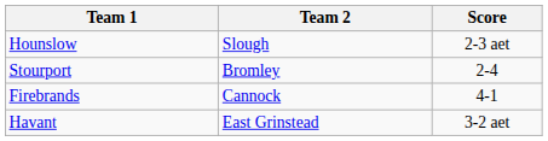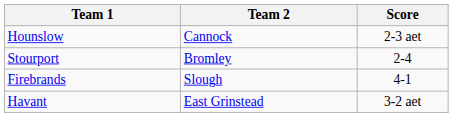 <table class="wikitable" style="font-size: 100%">
 <tr>
 <th width=200>Team 1</th>
 <th width=200>Team 2</th>
 <th width=100>Score</th>
 </tr>
 <tr>
 <td><a href='#'>Hounslow</a></td>
-<td><a href='#'>Slough</a></td>
+<td><a href='#'>Cannock</a></td>
 <td align=center>2-3 aet</td>
 </tr>
 <tr>
 <td><a href='#'>Stourport</a></td>
 <td><a href='#'>Bromley</a></td>
 <td align=center>2-4</td>
 </tr>
 <tr>
 <td><a href='#'>Firebrands</a></td>
-<td><a href='#'>Cannock</a></td>
+<td><a href='#'>Slough</a></td>
 <td align=center>4-1</td>
 </tr>
 <tr>
 <td><a href='#'>Havant</a></td>
 <td><a href='#'>East Grinstead</a></td>
 <td align=center>3-2 aet</td>
 </tr>
 </table>
